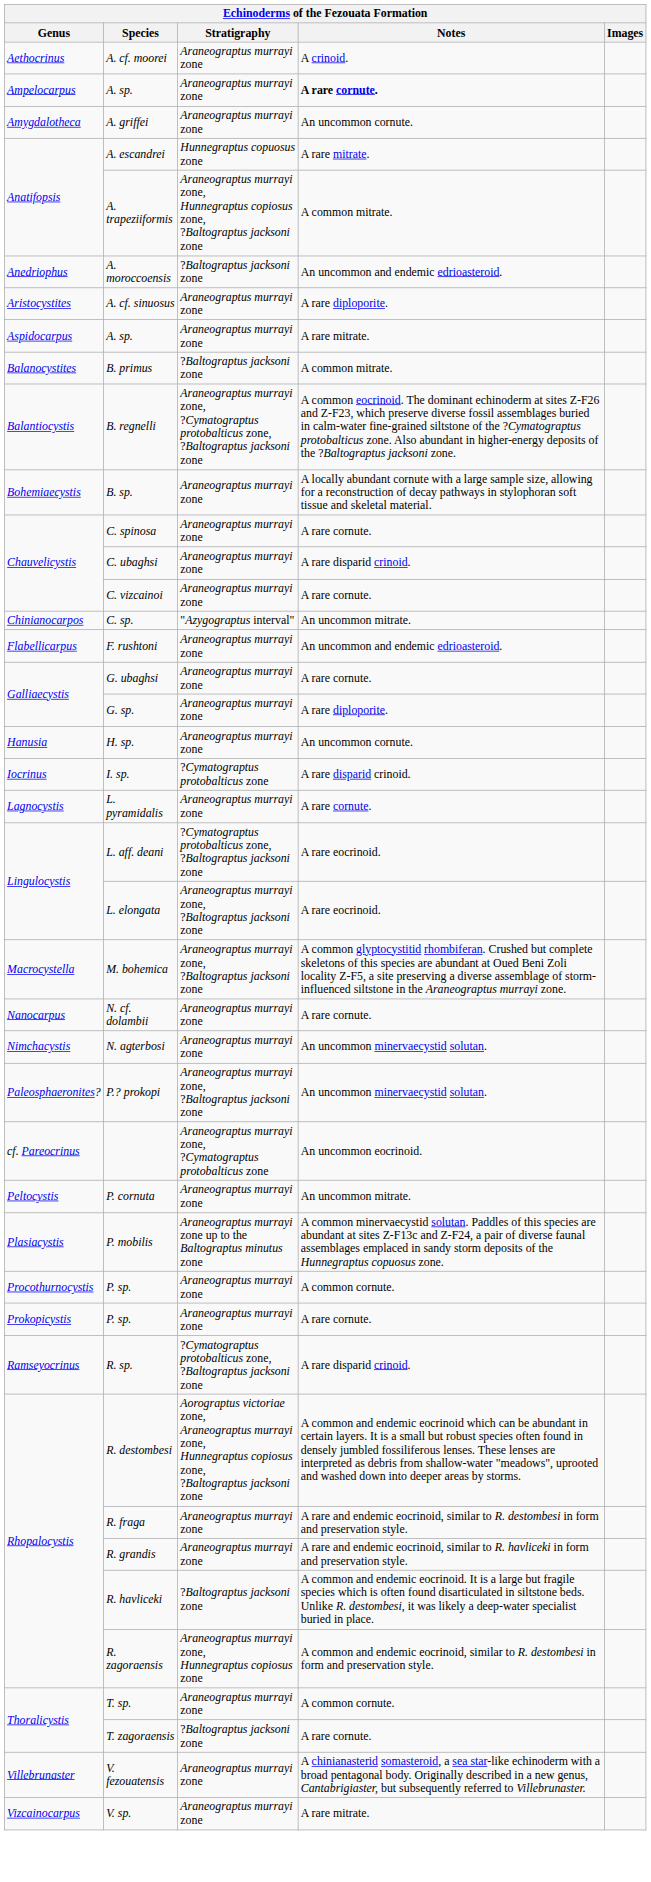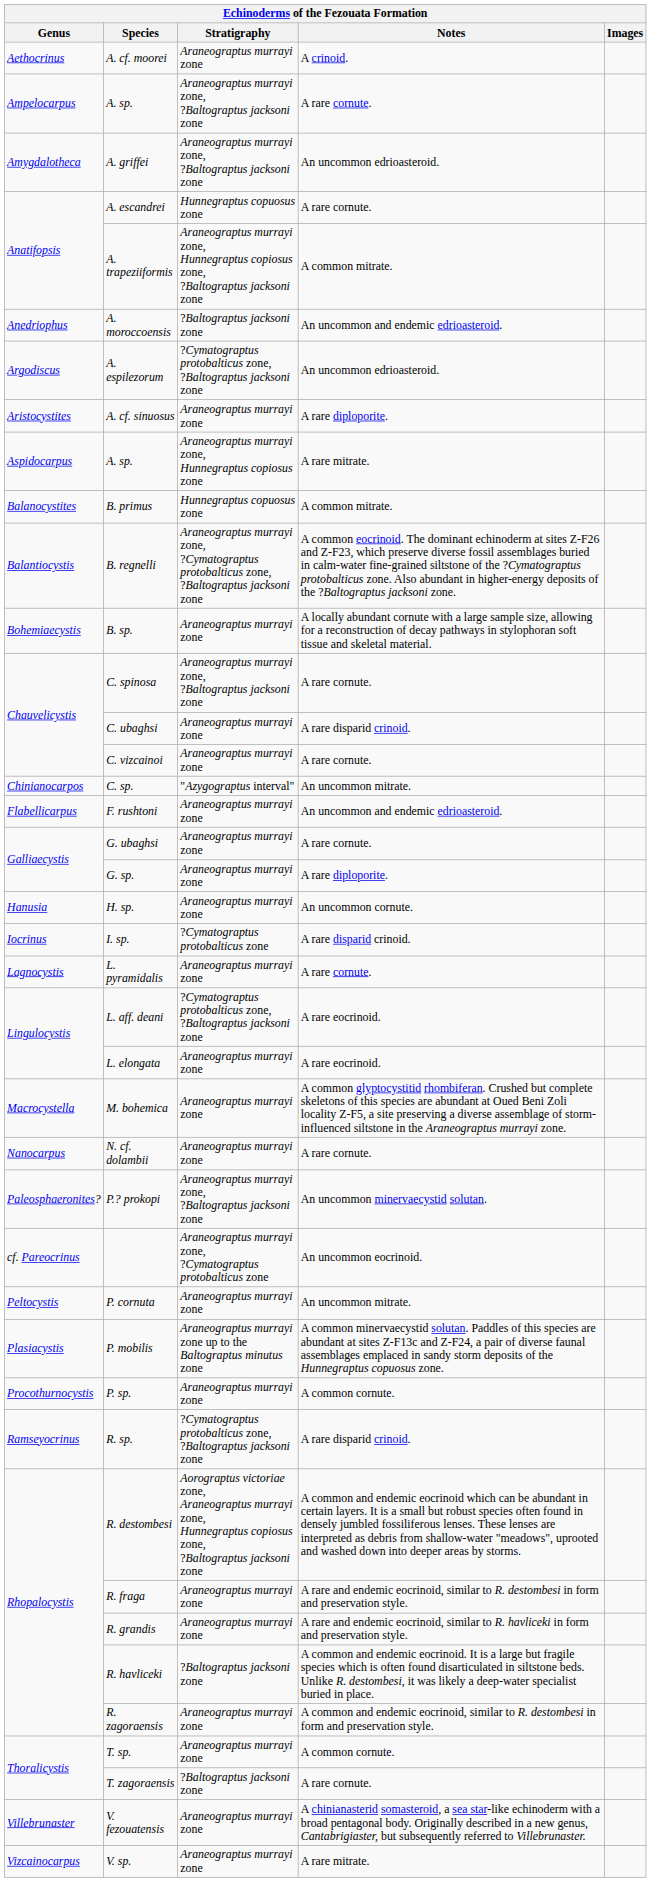 <table class="wikitable sortable mw-collapsible">
 <tr>
 <th colspan="5" align="center"><a href='#'>Echinoderms</a> of the Fezouata Formation</th>
 </tr>
 <tr>
 <th>Genus</th>
 <th>Species</th>
 <th>Stratigraphy</th>
 <th>Notes</th>
 <th>Images</th>
 </tr>
 <tr>
 <td><em><a href='#'>Aethocrinus</a></em></td>
 <td><em>A. cf. moorei</em></td>
 <td><em>Araneograptus murrayi</em> zone</td>
 <td>A <a href='#'>crinoid</a>.</td>
 <td></td>
 </tr>
 <tr>
 <td><em><a href='#'>Ampelocarpus</a></em></td>
 <td><em>A. sp.</em></td>
-<td><em>Araneograptus murrayi</em> zone</td>
-<td><strong>A rare <a href='#'>cornute</a>.</strong></td>
+<td><em>Araneograptus murrayi</em> zone,<br>?<em>Baltograptus jacksoni</em> zone</td>
+<td>A rare <a href='#'>cornute</a>.</td>
 <td></td>
 </tr>
 <tr>
 <td><em><a href='#'>Amygdalotheca</a></em></td>
 <td><em>A. griffei</em></td>
-<td><em>Araneograptus murrayi</em> zone</td>
-<td>An uncommon cornute.</td>
+<td><em>Araneograptus murrayi</em> zone,<br>?<em>Baltograptus jacksoni</em> zone</td>
+<td>An uncommon edrioasteroid.</td>
 <td></td>
 </tr>
 <tr>
 <td rowspan="2"><em><a href='#'>Anatifopsis</a></em></td>
 <td><em>A. escandrei</em></td>
 <td><em>Hunnegraptus copuosus</em> zone</td>
-<td>A rare <a href='#'>mitrate</a>.</td>
+<td>A rare cornute.</td>
 <td></td>
 </tr>
 <tr>
 <td><em>A. trapeziiformis</em></td>
 <td><em>Araneograptus murrayi</em> zone,<br><em>Hunnegraptus copiosus</em> zone,<br>?<em>Baltograptus jacksoni</em> zone</td>
 <td>A common mitrate.</td>
 <td></td>
 </tr>
 <tr>
 <td><em><a href='#'>Anedriophus</a></em></td>
 <td><em>A. moroccoensis</em></td>
 <td>?<em>Baltograptus jacksoni</em> zone</td>
 <td>An uncommon and endemic <a href='#'>edrioasteroid</a>.</td>
 <td></td>
 </tr>
 <tr>
+<td><em><a href='#'>Argodiscus</a></em></td>
+<td><em>A. espilezorum</em></td>
+<td>?<em>Cymatograptus protobalticus</em> zone,<br>?<em>Baltograptus jacksoni</em> zone</td>
+<td>An uncommon edrioasteroid.</td>
+<td></td>
+</tr>
+<tr>
 <td><em><a href='#'>Aristocystites</a></em></td>
 <td><em>A. cf. sinuosus</em></td>
 <td><em>Araneograptus murrayi</em> zone</td>
 <td>A rare <a href='#'>diploporite</a>.</td>
 <td></td>
 </tr>
 <tr>
 <td><em><a href='#'>Aspidocarpus</a></em></td>
 <td><em>A. sp.</em></td>
-<td><em>Araneograptus murrayi</em> zone</td>
+<td><em>Araneograptus murrayi</em> zone,<br><em>Hunnegraptus copiosus</em> zone</td>
 <td>A rare mitrate.</td>
 <td></td>
 </tr>
 <tr>
 <td><em><a href='#'>Balanocystites</a></em></td>
 <td><em>B. primus</em></td>
-<td>?<em>Baltograptus jacksoni</em> zone</td>
+<td><em>Hunnegraptus copuosus</em> zone</td>
 <td>A common mitrate.</td>
 <td></td>
 </tr>
 <tr>
 <td><em><a href='#'>Balantiocystis</a></em></td>
 <td><em>B. regnelli</em></td>
 <td><em>Araneograptus murrayi</em> zone,<br>?<em>Cymatograptus protobalticus</em> zone,<br>?<em>Baltograptus jacksoni</em> zone</td>
 <td>A common <a href='#'>eocrinoid</a>. The dominant echinoderm at sites Z-F26 and Z-F23, which preserve diverse fossil assemblages buried in calm-water fine-grained siltstone of the ?<em>Cymatograptus protobalticus</em> zone. Also abundant in higher-energy deposits of the ?<em>Baltograptus jacksoni</em> zone.</td>
 <td></td>
 </tr>
 <tr>
 <td><em><a href='#'>Bohemiaecystis</a></em></td>
 <td><em>B. sp.</em></td>
 <td><em>Araneograptus murrayi</em> zone</td>
 <td>A locally abundant cornute with a large sample size, allowing for a reconstruction of decay pathways in stylophoran soft tissue and skeletal material.</td>
 <td></td>
 </tr>
 <tr>
 <td rowspan="3"><em><a href='#'>Chauvelicystis</a></em></td>
 <td><em>C. spinosa</em></td>
-<td><em>Araneograptus murrayi</em> zone</td>
+<td><em>Araneograptus murrayi</em> zone,<br>?<em>Baltograptus jacksoni</em> zone</td>
 <td>A rare cornute.</td>
 <td></td>
 </tr>
 <tr>
 <td><em>C. ubaghsi</em></td>
 <td><em>Araneograptus murrayi</em> zone</td>
 <td>A rare disparid <a href='#'>crinoid</a>.</td>
 <td></td>
 </tr>
 <tr>
 <td><em>C. vizcainoi</em></td>
 <td><em>Araneograptus murrayi</em> zone</td>
 <td>A rare cornute.</td>
 <td></td>
 </tr>
 <tr>
 <td><em><a href='#'>Chinianocarpos</a></em></td>
 <td><em>C. sp.</em></td>
 <td>"<em>Azygograptus</em> interval"</td>
 <td>An uncommon mitrate.</td>
 <td></td>
 </tr>
 <tr>
 <td><em><a href='#'>Flabellicarpus</a></em></td>
 <td><em>F. rushtoni</em></td>
 <td><em>Araneograptus murrayi</em> zone</td>
 <td>An uncommon and endemic <a href='#'>edrioasteroid</a>.</td>
 <td></td>
 </tr>
 <tr>
 <td rowspan="2"><em><a href='#'>Galliaecystis</a></em></td>
 <td><em>G. ubaghsi</em></td>
 <td><em>Araneograptus murrayi</em> zone</td>
 <td>A rare cornute.</td>
 <td></td>
 </tr>
 <tr>
 <td><em>G. sp.</em></td>
 <td><em>Araneograptus murrayi</em> zone</td>
 <td>A rare <a href='#'>diploporite</a>.</td>
 <td></td>
 </tr>
 <tr>
 <td><em><a href='#'>Hanusia</a></em></td>
 <td><em>H. sp.</em></td>
 <td><em>Araneograptus murrayi</em> zone</td>
 <td>An uncommon cornute.</td>
 <td></td>
 </tr>
 <tr>
 <td><em><a href='#'>Iocrinus</a></em></td>
 <td><em>I. sp.</em></td>
 <td>?<em>Cymatograptus protobalticus</em> zone</td>
 <td>A rare <a href='#'>disparid</a> crinoid.</td>
 <td></td>
 </tr>
 <tr>
 <td><em><a href='#'>Lagnocystis</a></em></td>
 <td><em>L. pyramidalis</em></td>
 <td><em>Araneograptus murrayi</em> zone</td>
 <td>A rare <a href='#'>cornute</a>.</td>
 <td></td>
 </tr>
 <tr>
 <td rowspan="2"><em><a href='#'>Lingulocystis</a></em></td>
 <td><em>L. aff. deani</em></td>
 <td>?<em>Cymatograptus protobalticus</em> zone,<br>?<em>Baltograptus jacksoni</em> zone</td>
 <td>A rare eocrinoid.</td>
 <td></td>
 </tr>
 <tr>
 <td><em>L. elongata</em></td>
-<td><em>Araneograptus murrayi</em> zone,<br>?<em>Baltograptus jacksoni</em> zone</td>
+<td><em>Araneograptus murrayi</em> zone</td>
 <td>A rare eocrinoid.</td>
 <td></td>
 </tr>
 <tr>
 <td><em><a href='#'>Macrocystella</a></em></td>
 <td><em>M. bohemica</em></td>
-<td><em>Araneograptus murrayi</em> zone,<br>?<em>Baltograptus jacksoni</em> zone</td>
+<td><em>Araneograptus murrayi</em> zone</td>
 <td>A common <a href='#'>glyptocystitid</a> <a href='#'>rhombiferan</a>. Crushed but complete skeletons of this species are abundant at Oued Beni Zoli locality Z-F5, a site preserving a diverse assemblage of storm-influenced siltstone in the <em>Araneograptus murrayi</em> zone.</td>
 <td></td>
 </tr>
 <tr>
 <td><em><a href='#'>Nanocarpus</a></em></td>
 <td><em>N. cf. dolambii</em></td>
 <td><em>Araneograptus murrayi</em> zone</td>
 <td>A rare cornute.</td>
-<td></td>
-</tr>
-<tr>
-<td><em><a href='#'>Nimchacystis</a></em></td>
-<td><em>N. agterbosi</em></td>
-<td><em>Araneograptus murrayi</em> zone</td>
-<td>An uncommon <a href='#'>minervaecystid</a> <a href='#'>solutan</a>.</td>
 <td></td>
 </tr>
 <tr>
 <td><em><a href='#'>Paleosphaeronites</a>?</em></td>
 <td><em>P.? prokopi</em></td>
 <td><em>Araneograptus murrayi</em> zone,<br>?<em>Baltograptus jacksoni</em> zone</td>
 <td>An uncommon <a href='#'>minervaecystid</a> <a href='#'>solutan</a>.</td>
 <td></td>
 </tr>
 <tr>
 <td><em>cf. <a href='#'>Pareocrinus</a></em></td>
 <td></td>
 <td><em>Araneograptus murrayi</em> zone,<br>?<em>Cymatograptus protobalticus</em> zone</td>
 <td>An uncommon eocrinoid.</td>
 <td></td>
 </tr>
 <tr>
 <td><em><a href='#'>Peltocystis</a></em></td>
 <td><em>P. cornuta</em></td>
 <td><em>Araneograptus murrayi</em> zone</td>
 <td>An uncommon mitrate.</td>
 <td></td>
 </tr>
 <tr>
 <td><em><a href='#'>Plasiacystis</a></em></td>
 <td><em>P. mobilis</em></td>
 <td><em>Araneograptus murrayi</em> zone up to the <em>Baltograptus minutus</em> zone</td>
 <td>A common minervaecystid <a href='#'>solutan</a>. Paddles of this species are abundant at sites Z-F13c and Z-F24, a pair of diverse faunal assemblages emplaced in sandy storm deposits of the <em>Hunnegraptus copuosus</em> zone.</td>
 <td></td>
 </tr>
 <tr>
 <td><em><a href='#'>Procothurnocystis</a></em></td>
 <td><em>P. sp.</em></td>
 <td><em>Araneograptus murrayi</em> zone</td>
 <td>A common cornute.</td>
 <td></td>
 </tr>
 <tr>
-<td><em><a href='#'>Prokopicystis</a></em></td>
-<td><em>P. sp.</em></td>
-<td><em>Araneograptus murrayi</em> zone</td>
-<td>A rare cornute.</td>
-<td></td>
-</tr>
-<tr>
 <td><em><a href='#'>Ramseyocrinus</a></em></td>
 <td><em>R. sp.</em></td>
 <td>?<em>Cymatograptus protobalticus</em> zone,<br>?<em>Baltograptus jacksoni</em> zone</td>
 <td>A rare disparid <a href='#'>crinoid</a>.</td>
 <td></td>
 </tr>
 <tr>
 <td rowspan="5"><em><a href='#'>Rhopalocystis</a></em></td>
 <td><em>R. destombesi</em></td>
 <td><em>Aorograptus victoriae</em> zone,<br><em>Araneograptus murrayi</em> zone,<br><em>Hunnegraptus copiosus</em> zone,<br>?<em>Baltograptus jacksoni</em> zone</td>
 <td>A common and endemic eocrinoid which can be abundant in certain layers. It is a small but robust species often found in densely jumbled fossiliferous lenses. These lenses are interpreted as debris from shallow-water "meadows", uprooted and washed down into deeper areas by storms.</td>
 <td></td>
 </tr>
 <tr>
 <td><em>R. fraga</em></td>
 <td><em>Araneograptus murrayi</em> zone</td>
 <td>A rare and endemic eocrinoid, similar to <em>R. destombesi</em> in form and preservation style.</td>
 <td></td>
 </tr>
 <tr>
 <td><em>R. grandis</em></td>
 <td><em>Araneograptus murrayi</em> zone</td>
 <td>A rare and endemic eocrinoid, similar to <em>R. havliceki</em> in form and preservation style.</td>
 <td></td>
 </tr>
 <tr>
 <td><em>R. havliceki</em></td>
 <td>?<em>Baltograptus jacksoni</em> zone</td>
 <td>A common and endemic eocrinoid. It is a large but fragile species which is often found disarticulated in siltstone beds. Unlike <em>R. destombesi</em>, it was likely a deep-water specialist buried in place.</td>
 <td></td>
 </tr>
 <tr>
 <td><em>R. zagoraensis</em></td>
-<td><em>Araneograptus murrayi</em> zone,<br><em>Hunnegraptus copiosus</em> zone</td>
+<td><em>Araneograptus murrayi</em> zone</td>
 <td>A common and endemic eocrinoid, similar to <em>R. destombesi</em> in form and preservation style.</td>
 <td></td>
 </tr>
 <tr>
 <td rowspan="2"><em><a href='#'>Thoralicystis</a></em></td>
 <td><em>T. sp.</em></td>
 <td><em>Araneograptus murrayi</em> zone</td>
 <td>A common cornute.</td>
 <td></td>
 </tr>
 <tr>
 <td><em>T. zagoraensis</em></td>
 <td>?<em>Baltograptus jacksoni</em> zone</td>
 <td>A rare cornute.</td>
 <td></td>
 </tr>
 <tr>
 <td><em><a href='#'>Villebrunaster</a></em></td>
 <td><em>V. fezouatensis</em></td>
 <td><em>Araneograptus murrayi</em> zone</td>
 <td>A <a href='#'>chinianasterid</a> <a href='#'>somasteroid</a>, a <a href='#'>sea star</a>-like echinoderm with a broad pentagonal body. Originally described in a new genus, <em>Cantabrigiaster,</em> but subsequently referred to <em>Villebrunaster.</em></td>
 <td></td>
 </tr>
 <tr>
 <td><em><a href='#'>Vizcainocarpus</a></em></td>
 <td><em>V. sp.</em></td>
 <td><em>Araneograptus murrayi</em> zone</td>
 <td>A rare mitrate.</td>
 <td></td>
 </tr>
 </table>
